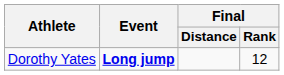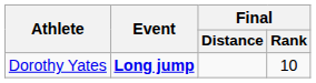 <table class=wikitable style=font-size:90%>
 <tr>
 <th rowspan=2>Athlete</th>
 <th rowspan=2>Event</th>
 <th colspan=2>Final</th>
 </tr>
 <tr style=font-size:95%>
 <th>Distance</th>
 <th>Rank</th>
 </tr>
 <tr align=center>
 <td align=left><a href='#'>Dorothy Yates</a></td>
 <td align=left><strong><a href='#'>Long jump</a></strong></td>
 <td></td>
-<td>12</td>
+<td>10</td>
 </tr>
 </table>
